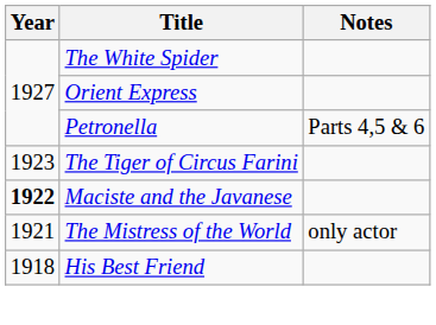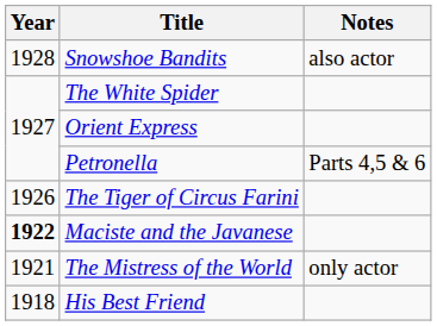 <table class="wikitable sortable">
 <tr>
 <th>Year</th>
 <th>Title</th>
 <th class="unsortable">Notes</th>
+</tr>
+<tr>
+<td>1928</td>
+<td><em><a href='#'>Snowshoe Bandits</a></em></td>
+<td>also actor</td>
 </tr>
 <tr>
 <td rowspan=3>1927</td>
 <td><em><a href='#'>The White Spider</a></em></td>
 <td></td>
 </tr>
 <tr>
 <td><em><a href='#'>Orient Express</a></em></td>
 <td></td>
 </tr>
 <tr>
 <td><em><a href='#'>Petronella</a></em></td>
 <td>Parts 4,5 & 6</td>
 </tr>
 <tr>
-<td>1923</td>
+<td>1926</td>
 <td><em><a href='#'>The Tiger of Circus Farini</a></em></td>
 <td></td>
 </tr>
 <tr>
 <td><strong>1922</strong></td>
 <td><em><a href='#'>Maciste and the Javanese</a></em></td>
 <td></td>
 </tr>
 <tr>
 <td>1921</td>
 <td><em><a href='#'>The Mistress of the World</a></em></td>
 <td>only actor</td>
 </tr>
 <tr>
 <td>1918</td>
 <td><em><a href='#'>His Best Friend</a></em></td>
 <td></td>
 </tr>
 </table>
